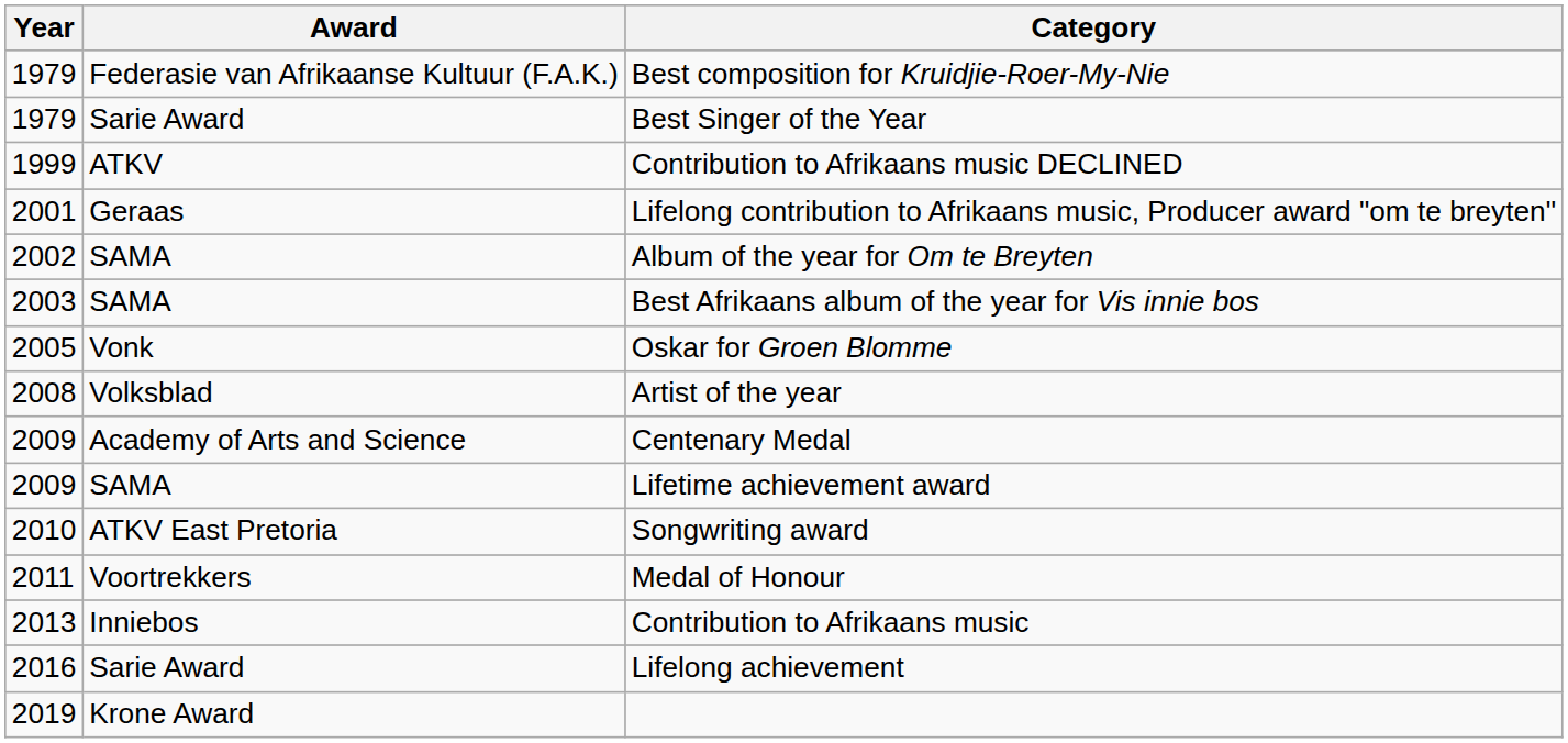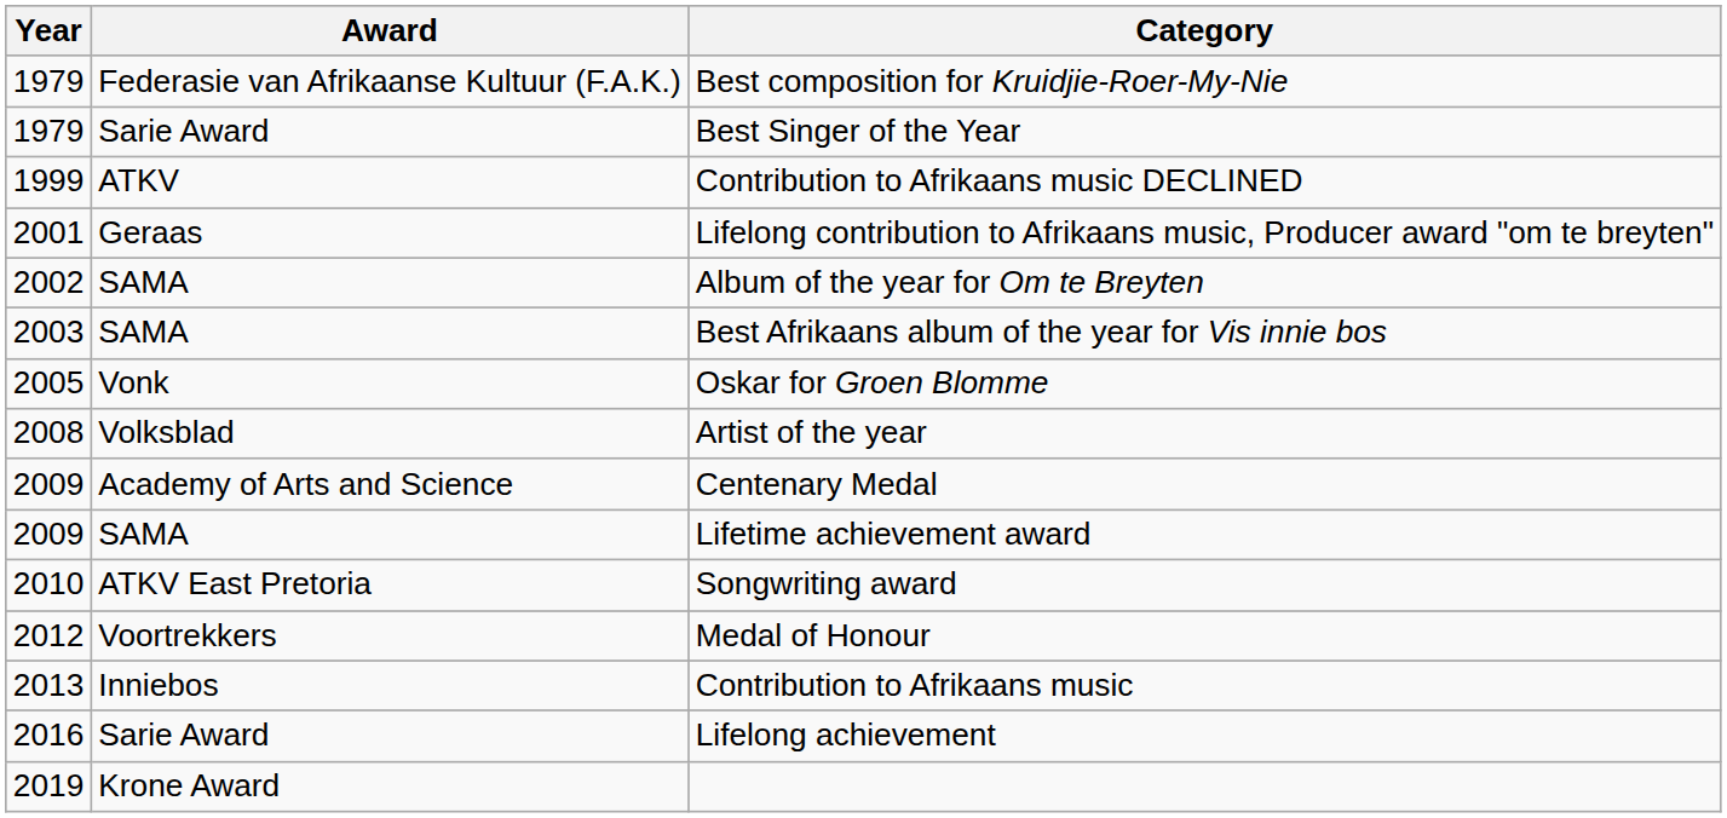 <table class="wikitable sortable">
 <tr>
 <th>Year</th>
 <th>Award</th>
 <th>Category</th>
 </tr>
 <tr>
 <td>1979</td>
 <td>Federasie van Afrikaanse Kultuur (F.A.K.)</td>
 <td>Best composition for <em>Kruidjie-Roer-My-Nie</em></td>
 </tr>
 <tr>
 <td>1979</td>
 <td>Sarie Award</td>
 <td>Best Singer of the Year</td>
 </tr>
 <tr>
 <td>1999</td>
 <td>ATKV</td>
 <td>Contribution to Afrikaans music DECLINED</td>
 </tr>
 <tr>
 <td>2001</td>
 <td>Geraas</td>
 <td>Lifelong contribution to Afrikaans music, Producer award "om te breyten"</td>
 </tr>
 <tr>
 <td>2002</td>
 <td>SAMA</td>
 <td>Album of the year for <em>Om te Breyten</em></td>
 </tr>
 <tr>
 <td>2003</td>
 <td>SAMA</td>
 <td>Best Afrikaans album of the year for <em>Vis innie bos</em></td>
 </tr>
 <tr>
 <td>2005</td>
 <td>Vonk</td>
 <td>Oskar for <em>Groen Blomme</em></td>
 </tr>
 <tr>
 <td>2008</td>
 <td>Volksblad</td>
 <td>Artist of the year</td>
 </tr>
 <tr>
 <td>2009</td>
 <td>Academy of Arts and Science</td>
 <td>Centenary Medal</td>
 </tr>
 <tr>
 <td>2009</td>
 <td>SAMA</td>
 <td>Lifetime achievement award</td>
 </tr>
 <tr>
 <td>2010</td>
 <td>ATKV East Pretoria</td>
 <td>Songwriting award</td>
 </tr>
 <tr>
-<td>2011</td>
+<td>2012</td>
 <td>Voortrekkers</td>
 <td>Medal of Honour</td>
 </tr>
 <tr>
 <td>2013</td>
 <td>Inniebos</td>
 <td>Contribution to Afrikaans music</td>
 </tr>
 <tr>
 <td>2016</td>
 <td>Sarie Award</td>
 <td>Lifelong achievement</td>
 </tr>
 <tr>
 <td>2019</td>
 <td>Krone Award</td>
 <td></td>
 </tr>
 </table>
